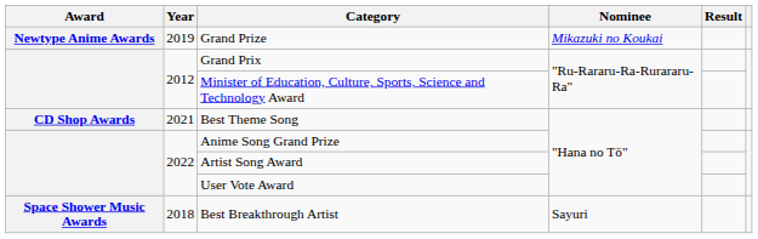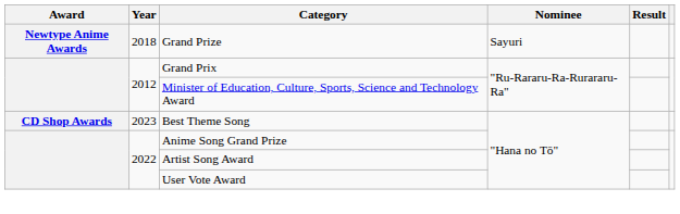 <table class="wikitable sortable plainrowheaders">
 <tr>
 <th scope="col">Award</th>
 <th scope="col">Year</th>
 <th scope="col">Category</th>
 <th scope="col">Nominee</th>
 <th scope="col">Result</th>
 <th scope="col" class="unsortable"></th>
 </tr>
 <tr>
 <th scope="row"><a href='#'>Newtype Anime Awards</a></th>
-<td>2019</td>
+<td>2018</td>
 <td>Grand Prize</td>
-<td><em><a href='#'>Mikazuki no Koukai</a></em></td>
+<td>Sayuri</td>
 <td></td>
 <td align="center"></td>
 </tr>
 <tr>
 <th scope="row" rowspan="2"></th>
 <td rowspan="2">2012</td>
 <td>Grand Prix</td>
 <td rowspan="2">"Ru-Rararu-Ra-Rurararu-Ra"</td>
 <td></td>
 <td align="center" rowspan="2"><br></td>
 </tr>
 <tr>
 <td><a href='#'>Minister of Education, Culture, Sports, Science and Technology</a> Award</td>
 <td></td>
 </tr>
 <tr>
 <th scope="row"><a href='#'>CD Shop Awards</a></th>
-<td>2021</td>
+<td>2023</td>
 <td>Best Theme Song</td>
 <td rowspan="4">"Hana no Tō"</td>
 <td></td>
 <td align="center"></td>
 </tr>
 <tr>
 <th scope="row" rowspan="3"></th>
 <td rowspan="3">2022</td>
 <td>Anime Song Grand Prize</td>
 <td></td>
 <td align="center" rowspan="3"></td>
 </tr>
 <tr>
 <td>Artist Song Award</td>
 <td></td>
 </tr>
 <tr>
 <td>User Vote Award</td>
 <td></td>
 </tr>
-<tr>
-<th scope="row"><a href='#'>Space Shower Music Awards</a></th>
-<td>2018</td>
-<td>Best Breakthrough Artist</td>
-<td>Sayuri</td>
-<td></td>
-<td align="center"></td>
-</tr>
 </table>
